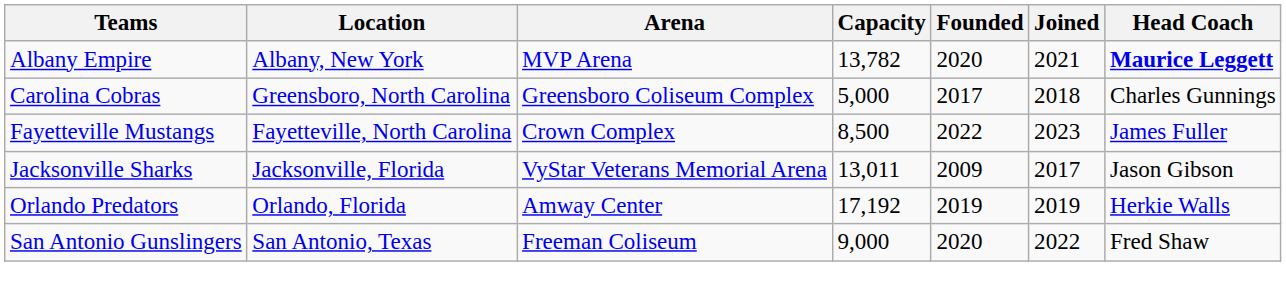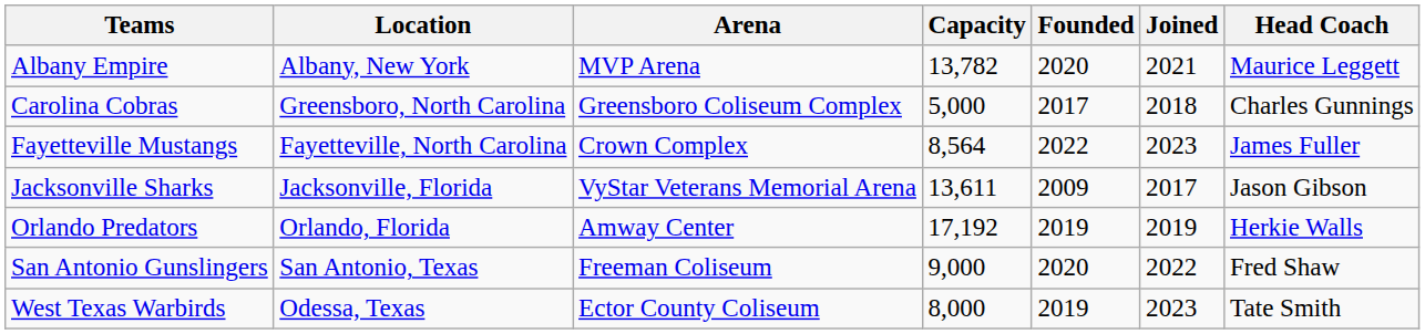 <table class="wikitable">
 <tr>
 <th>Teams</th>
 <th>Location</th>
 <th>Arena</th>
 <th>Capacity</th>
 <th>Founded</th>
 <th>Joined</th>
 <th>Head Coach</th>
 </tr>
 <tr>
 <td><a href='#'>Albany Empire</a></td>
 <td><a href='#'>Albany, New York</a></td>
 <td><a href='#'>MVP Arena</a></td>
 <td>13,782</td>
 <td>2020</td>
 <td>2021</td>
-<td><strong><a href='#'>Maurice Leggett</a></strong></td>
+<td><a href='#'>Maurice Leggett</a></td>
 </tr>
 <tr>
 <td><a href='#'>Carolina Cobras</a></td>
 <td><a href='#'>Greensboro, North Carolina</a></td>
 <td><a href='#'>Greensboro Coliseum Complex</a></td>
 <td>5,000</td>
 <td>2017</td>
 <td>2018</td>
 <td>Charles Gunnings</td>
 </tr>
 <tr>
 <td><a href='#'>Fayetteville Mustangs</a></td>
 <td><a href='#'>Fayetteville, North Carolina</a></td>
 <td><a href='#'>Crown Complex</a></td>
-<td>8,500</td>
+<td>8,564</td>
 <td>2022</td>
 <td>2023</td>
 <td><a href='#'>James Fuller</a></td>
 </tr>
 <tr>
 <td><a href='#'>Jacksonville Sharks</a></td>
 <td><a href='#'>Jacksonville, Florida</a></td>
 <td><a href='#'>VyStar Veterans Memorial Arena</a></td>
-<td>13,011</td>
+<td>13,611</td>
 <td>2009</td>
 <td>2017</td>
 <td>Jason Gibson</td>
 </tr>
 <tr>
 <td><a href='#'>Orlando Predators</a></td>
 <td><a href='#'>Orlando, Florida</a></td>
 <td><a href='#'>Amway Center</a></td>
 <td>17,192</td>
 <td>2019</td>
 <td>2019</td>
 <td><a href='#'>Herkie Walls</a></td>
 </tr>
 <tr>
 <td><a href='#'>San Antonio Gunslingers</a></td>
 <td><a href='#'>San Antonio, Texas</a></td>
 <td><a href='#'>Freeman Coliseum</a></td>
 <td>9,000</td>
 <td>2020</td>
 <td>2022</td>
 <td>Fred Shaw</td>
 </tr>
+<tr>
+<td><a href='#'>West Texas Warbirds</a></td>
+<td><a href='#'>Odessa, Texas</a></td>
+<td><a href='#'>Ector County Coliseum</a></td>
+<td>8,000</td>
+<td>2019</td>
+<td>2023</td>
+<td>Tate Smith</td>
+</tr>
 </table>
